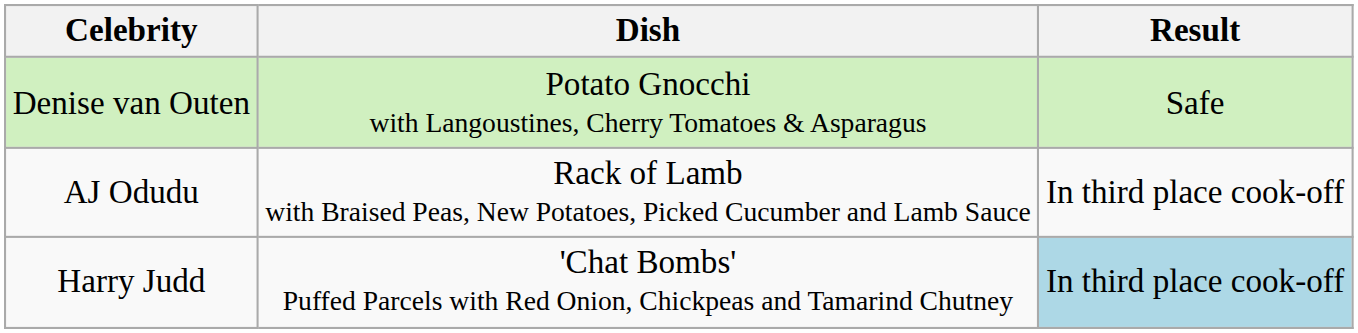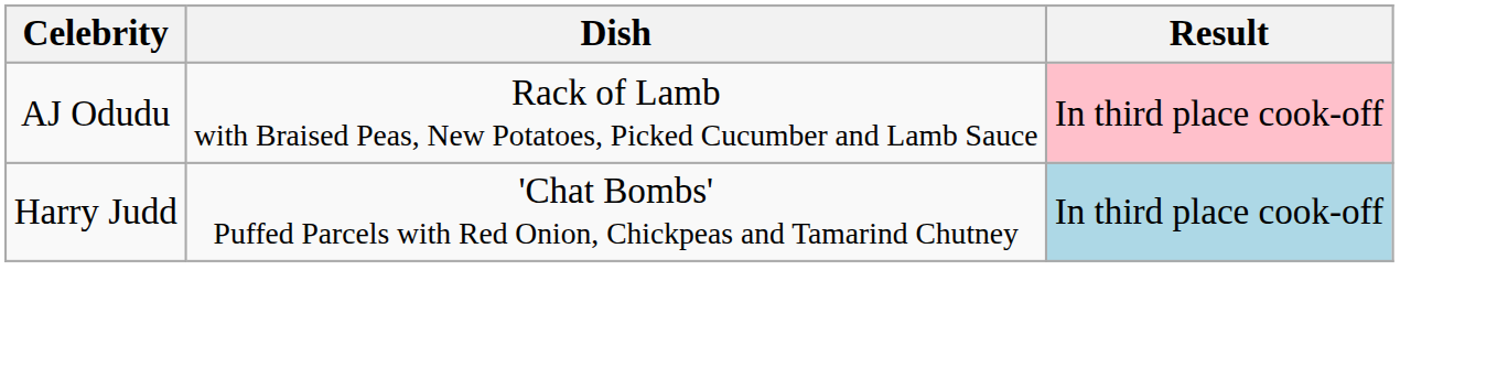 <table class="wikitable" style="text-align:center;">
 <tr>
 <th>Celebrity</th>
 <th>Dish</th>
 <th>Result</th>
 </tr>
 <tr>
-<td style="background:#d0f0c0;">Denise van Outen</td>
-<td style="background:#d0f0c0;">Potato Gnocchi<br><small>with Langoustines, Cherry Tomatoes & Asparagus</small></td>
-<td style="background:#d0f0c0;">Safe</td>
-</tr>
-<tr>
 <td>AJ Odudu</td>
 <td>Rack of Lamb<br><small>with Braised Peas, New Potatoes, Picked Cucumber and Lamb Sauce</small></td>
-<td>In third place cook-off</td>
+<td style="background: pink;">In third place cook-off</td>
 </tr>
 <tr>
 <td>Harry Judd</td>
 <td>'Chat Bombs'<br><small>Puffed Parcels with Red Onion, Chickpeas and Tamarind Chutney</small></td>
 <td style="background: lightblue;">In third place cook-off</td>
 </tr>
 </table>
